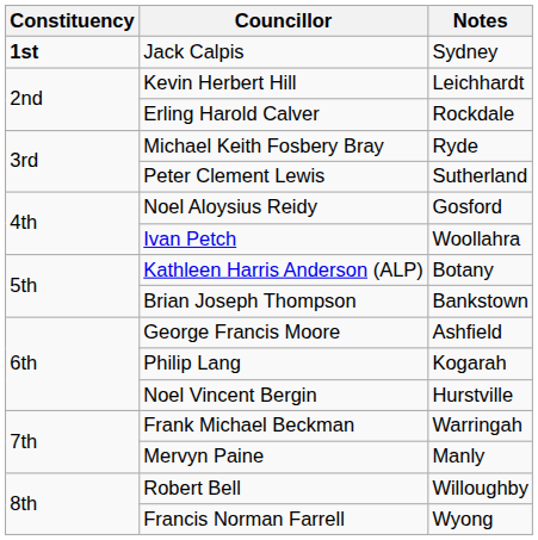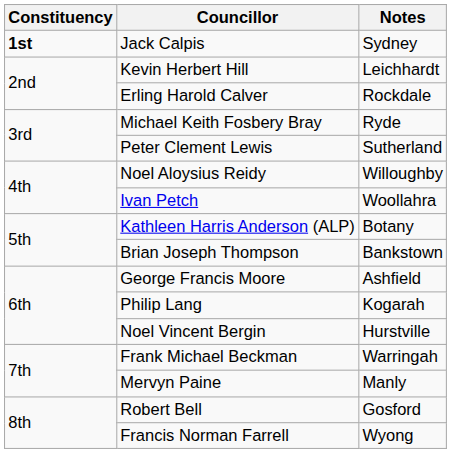 <table class="wikitable">
 <tr>
 <th>Constituency</th>
 <th>Councillor</th>
 <th>Notes</th>
 </tr>
 <tr>
 <td><strong>1st</strong></td>
 <td>Jack Calpis</td>
 <td>Sydney</td>
 </tr>
 <tr>
 <td rowspan="2">2nd</td>
 <td>Kevin Herbert Hill</td>
 <td>Leichhardt</td>
 </tr>
 <tr>
 <td>Erling Harold Calver</td>
 <td>Rockdale</td>
 </tr>
 <tr>
 <td rowspan="2">3rd</td>
 <td>Michael Keith Fosbery Bray</td>
 <td>Ryde</td>
 </tr>
 <tr>
 <td>Peter Clement Lewis</td>
 <td>Sutherland</td>
 </tr>
 <tr>
 <td rowspan="2">4th</td>
 <td>Noel Aloysius Reidy</td>
-<td>Gosford</td>
+<td>Willoughby</td>
 </tr>
 <tr>
 <td><a href='#'>Ivan Petch</a></td>
 <td>Woollahra</td>
 </tr>
 <tr>
 <td rowspan="2">5th</td>
 <td><a href='#'>Kathleen Harris Anderson</a> (ALP)</td>
 <td>Botany</td>
 </tr>
 <tr>
 <td>Brian Joseph Thompson</td>
 <td>Bankstown</td>
 </tr>
 <tr>
 <td rowspan="3">6th</td>
 <td>George Francis Moore</td>
 <td>Ashfield</td>
 </tr>
 <tr>
 <td>Philip Lang</td>
 <td>Kogarah</td>
 </tr>
 <tr>
 <td>Noel Vincent Bergin</td>
 <td>Hurstville</td>
 </tr>
 <tr>
 <td rowspan="2">7th</td>
 <td>Frank Michael Beckman</td>
 <td>Warringah</td>
 </tr>
 <tr>
 <td>Mervyn Paine</td>
 <td>Manly</td>
 </tr>
 <tr>
 <td rowspan="2">8th</td>
 <td>Robert Bell</td>
-<td>Willoughby</td>
+<td>Gosford</td>
 </tr>
 <tr>
 <td>Francis Norman Farrell</td>
 <td>Wyong</td>
 </tr>
 </table>
